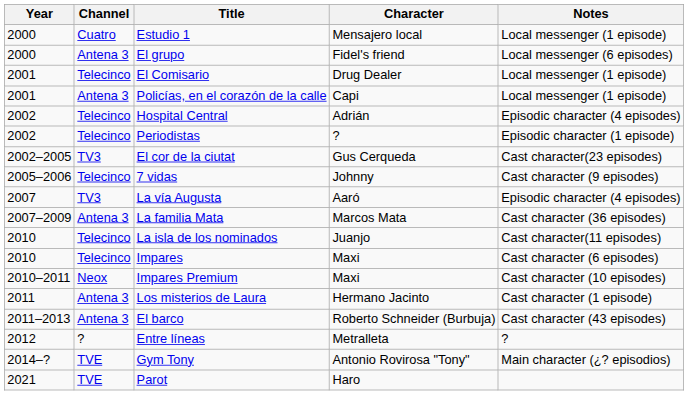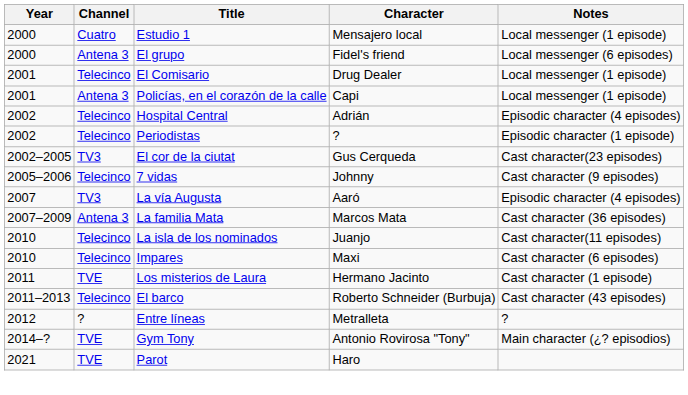 <table class="wikitable sortable">
 <tr>
 <th>Year</th>
 <th>Channel</th>
 <th>Title</th>
 <th>Character</th>
 <th>Notes</th>
 </tr>
 <tr>
 <td>2000</td>
 <td><a href='#'>Cuatro</a></td>
 <td><a href='#'>Estudio 1</a></td>
 <td>Mensajero local</td>
 <td>Local messenger (1 episode)</td>
 </tr>
 <tr>
 <td>2000</td>
 <td><a href='#'>Antena 3</a></td>
 <td><a href='#'>El grupo</a></td>
 <td>Fidel's friend</td>
 <td>Local messenger (6 episodes)</td>
 </tr>
 <tr>
 <td>2001</td>
 <td><a href='#'>Telecinco</a></td>
 <td><a href='#'>El Comisario</a></td>
 <td>Drug Dealer</td>
 <td>Local messenger (1 episode)</td>
 </tr>
 <tr>
 <td>2001</td>
 <td><a href='#'>Antena 3</a></td>
 <td><a href='#'>Policías, en el corazón de la calle</a></td>
 <td>Capi</td>
 <td>Local messenger (1 episode)</td>
 </tr>
 <tr>
 <td>2002</td>
 <td><a href='#'>Telecinco</a></td>
 <td><a href='#'>Hospital Central</a></td>
 <td>Adrián</td>
 <td>Episodic character (4 episodes)</td>
 </tr>
 <tr>
 <td>2002</td>
 <td><a href='#'>Telecinco</a></td>
 <td><a href='#'>Periodistas</a></td>
 <td>?</td>
 <td>Episodic character (1 episode)</td>
 </tr>
 <tr>
 <td>2002–2005</td>
 <td><a href='#'>TV3</a></td>
 <td><a href='#'>El cor de la ciutat</a></td>
 <td>Gus Cerqueda</td>
 <td>Cast character(23 episodes)</td>
 </tr>
 <tr>
 <td>2005–2006</td>
 <td><a href='#'>Telecinco</a></td>
 <td><a href='#'>7 vidas</a></td>
 <td>Johnny</td>
 <td>Cast character (9 episodes)</td>
 </tr>
 <tr>
 <td>2007</td>
 <td><a href='#'>TV3</a></td>
 <td><a href='#'>La vía Augusta</a></td>
 <td>Aaró</td>
 <td>Episodic character (4 episodes)</td>
 </tr>
 <tr>
 <td>2007–2009</td>
 <td><a href='#'>Antena 3</a></td>
 <td><a href='#'>La familia Mata</a></td>
 <td>Marcos Mata</td>
 <td>Cast character (36 episodes)</td>
 </tr>
 <tr>
 <td>2010</td>
 <td><a href='#'>Telecinco</a></td>
 <td><a href='#'>La isla de los nominados</a></td>
 <td>Juanjo</td>
 <td>Cast character(11 episodes)</td>
 </tr>
 <tr>
 <td>2010</td>
 <td><a href='#'>Telecinco</a></td>
 <td><a href='#'>Impares</a></td>
 <td>Maxi</td>
 <td>Cast character (6 episodes)</td>
 </tr>
 <tr>
-<td>2010–2011</td>
-<td><a href='#'>Neox</a></td>
-<td><a href='#'>Impares Premium</a></td>
-<td>Maxi</td>
-<td>Cast character (10 episodes)</td>
-</tr>
-<tr>
 <td>2011</td>
-<td><a href='#'>Antena 3</a></td>
+<td><a href='#'>TVE</a></td>
 <td><a href='#'>Los misterios de Laura</a></td>
 <td>Hermano Jacinto</td>
 <td>Cast character (1 episode)</td>
 </tr>
 <tr>
 <td>2011–2013</td>
-<td><a href='#'>Antena 3</a></td>
+<td><a href='#'>Telecinco</a></td>
 <td><a href='#'>El barco</a></td>
 <td>Roberto Schneider (Burbuja)</td>
 <td>Cast character (43 episodes)</td>
 </tr>
 <tr>
 <td>2012</td>
 <td>?</td>
 <td><a href='#'>Entre líneas</a></td>
 <td>Metralleta</td>
 <td>?</td>
 </tr>
 <tr>
 <td>2014–?</td>
 <td><a href='#'>TVE</a></td>
 <td><a href='#'>Gym Tony</a></td>
 <td>Antonio Rovirosa "Tony"</td>
 <td>Main character (¿? episodios)</td>
 </tr>
 <tr>
 <td>2021</td>
 <td><a href='#'>TVE</a></td>
 <td><a href='#'>Parot</a></td>
 <td>Haro</td>
 <td></td>
 </tr>
 </table>
